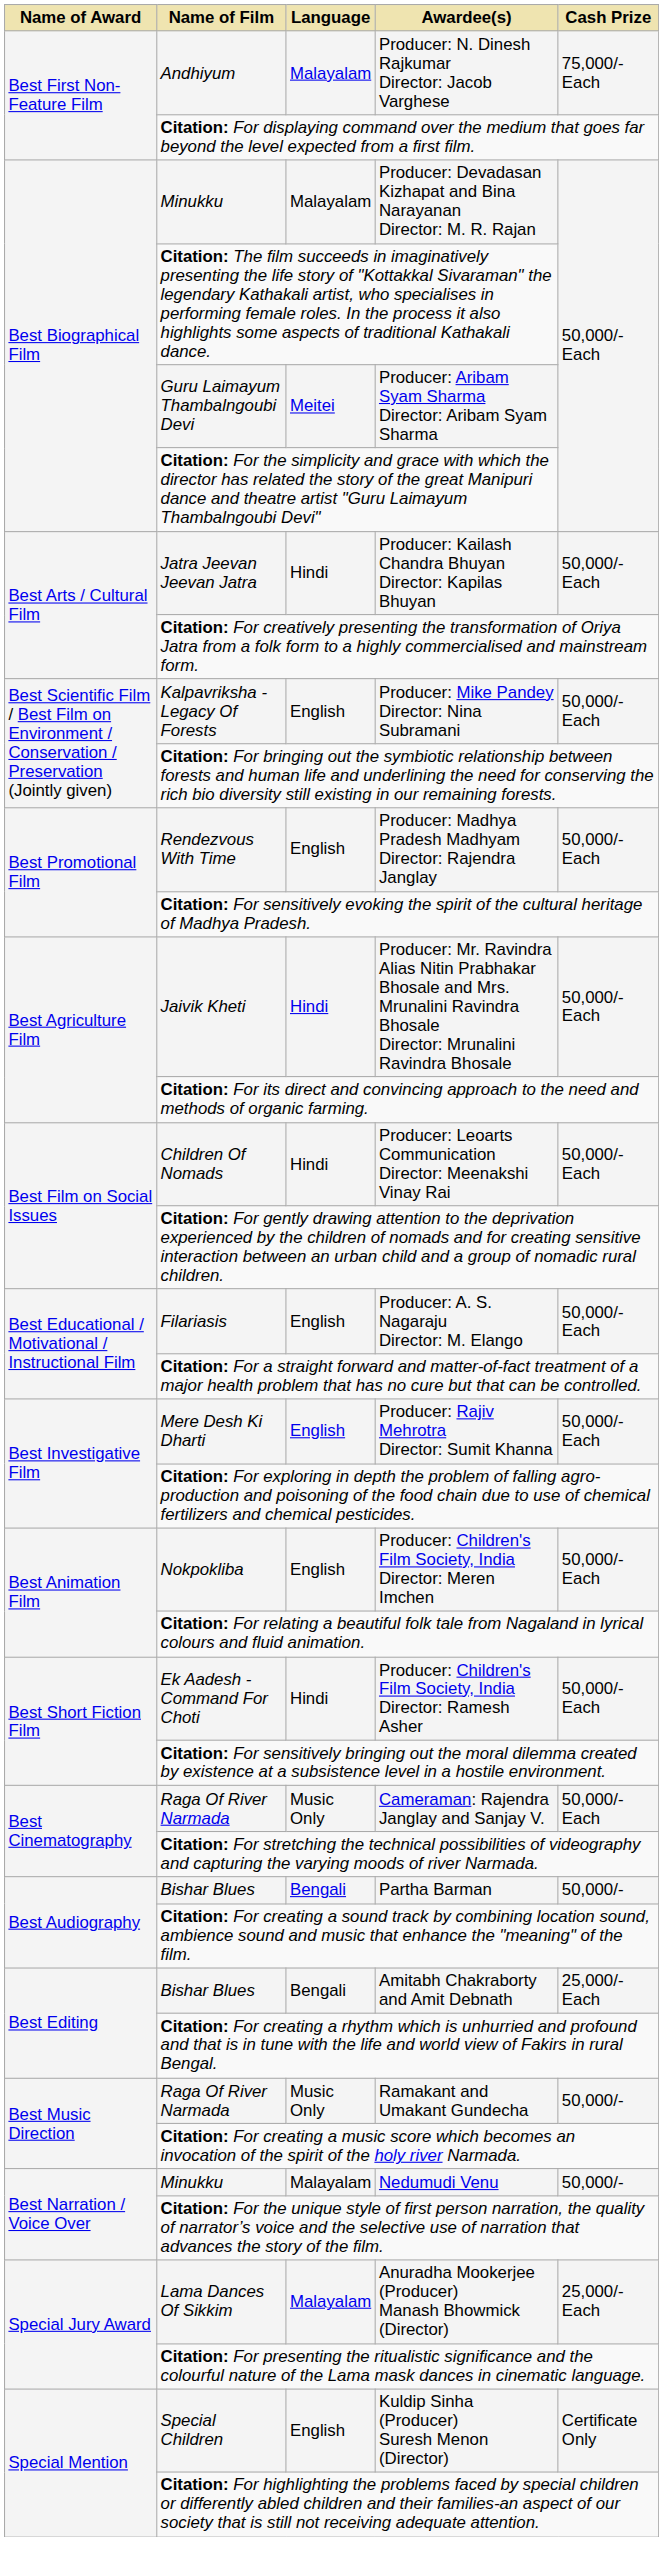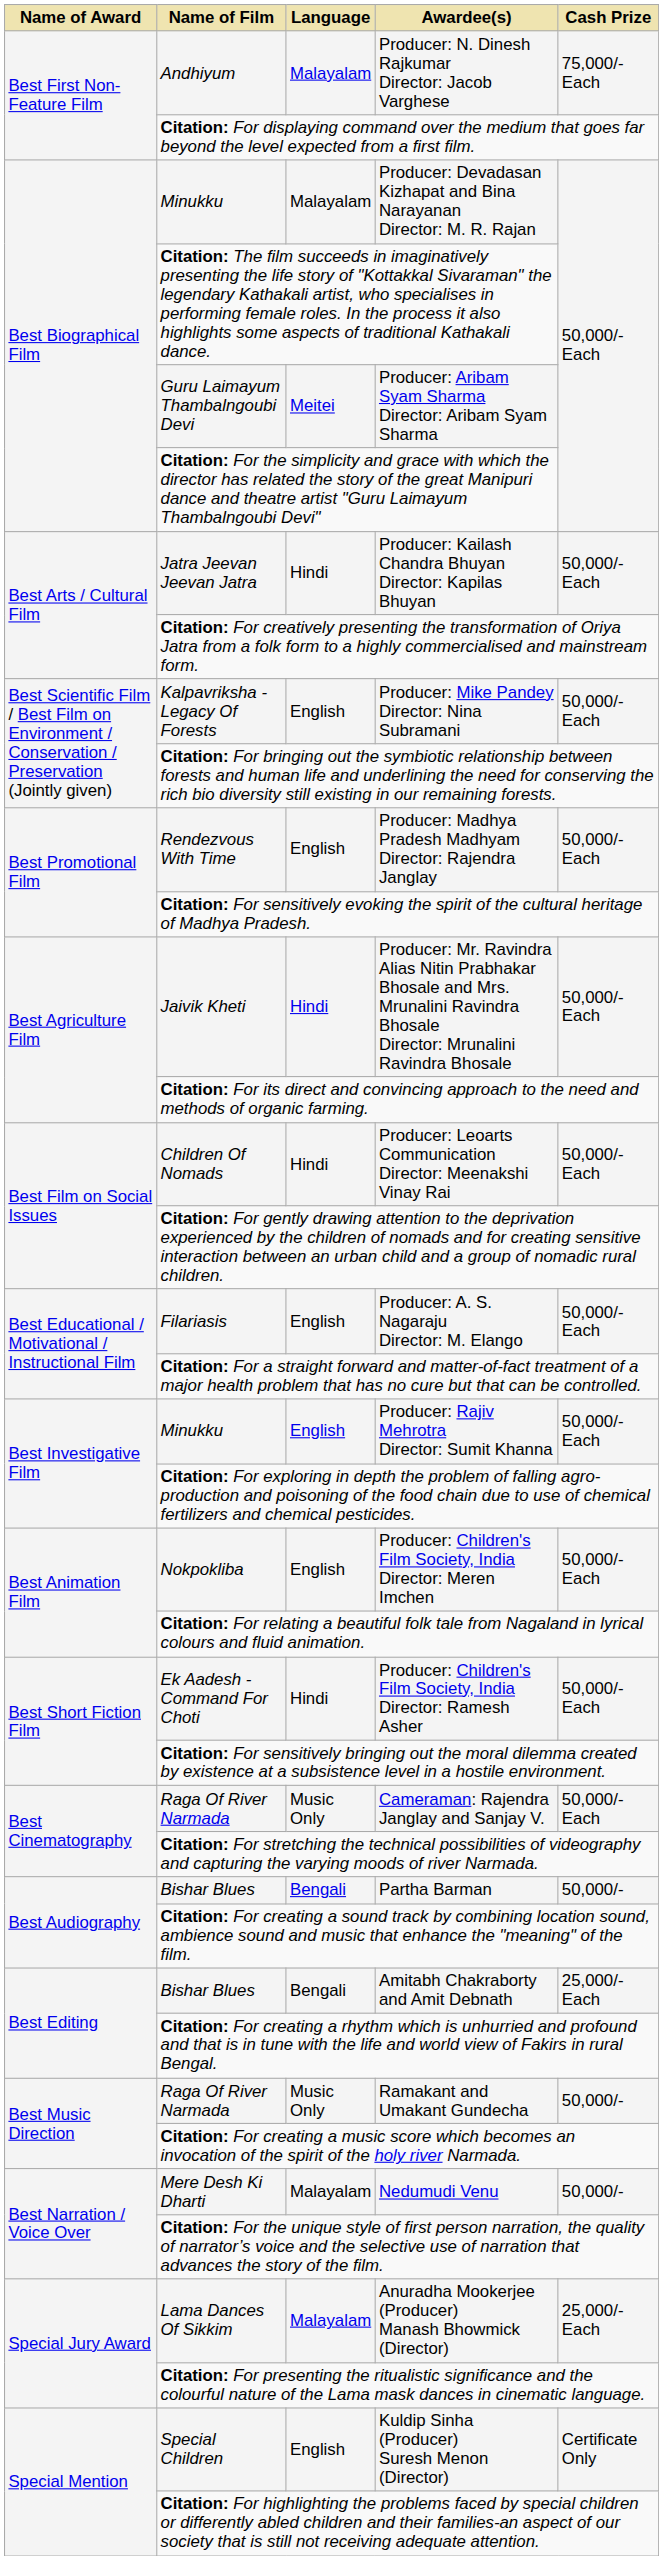 <table class="wikitable" style="width:100%;">
 <tr>
 <th style="background-color:#EFE4B0;width:24%;">Name of Award</th>
 <th style="background-color:#EFE4B0;width:20%;">Name of Film</th>
 <th style="background-color:#EFE4B0;width:10%;">Language</th>
 <th style="background-color:#EFE4B0;width:30%;">Awardee(s)</th>
 <th style="background-color:#EFE4B0;width:16%;">Cash Prize</th>
 </tr>
 <tr style="background-color:#F4F4F4">
 <td rowspan="2"><a href='#'>Best First Non-Feature Film</a></td>
 <td><em>Andhiyum</em></td>
 <td><a href='#'>Malayalam</a></td>
 <td>Producer: N. Dinesh Rajkumar<br>Director: Jacob Varghese</td>
 <td> 75,000/- Each</td>
 </tr>
 <tr style="background-color:#F9F9F9">
 <td colspan="4"><strong>Citation:</strong> <em>For displaying command over the medium that goes far beyond the level expected from a first film.</em></td>
 </tr>
 <tr style="background-color:#F4F4F4">
 <td rowspan="4"><a href='#'>Best Biographical Film</a></td>
 <td><em>Minukku</em></td>
 <td>Malayalam</td>
 <td>Producer: Devadasan Kizhapat and Bina Narayanan<br>Director: M. R. Rajan</td>
 <td rowspan="4"> 50,000/- Each</td>
 </tr>
 <tr style="background-color:#F9F9F9">
 <td colspan="3"><strong>Citation:</strong> <em>The film succeeds in imaginatively presenting the life story of "Kottakkal Sivaraman" the legendary Kathakali artist, who specialises in performing female roles. In the process it also highlights some aspects of traditional Kathakali dance.</em></td>
 </tr>
 <tr style="background-color:#F4F4F4">
 <td><em>Guru Laimayum Thambalngoubi Devi</em></td>
 <td><a href='#'>Meitei</a></td>
 <td>Producer: <a href='#'>Aribam Syam Sharma</a><br>Director: Aribam Syam Sharma</td>
 </tr>
 <tr style="background-color:#F9F9F9">
 <td colspan="3"><strong>Citation:</strong> <em>For the simplicity and grace with which the director has related the story of the great Manipuri dance and theatre artist "Guru Laimayum Thambalngoubi Devi"</em></td>
 </tr>
 <tr style="background-color:#F4F4F4">
 <td rowspan="2"><a href='#'>Best Arts / Cultural Film</a></td>
 <td><em>Jatra Jeevan Jeevan Jatra</em></td>
 <td>Hindi</td>
 <td>Producer: Kailash Chandra Bhuyan<br>Director: Kapilas Bhuyan</td>
 <td> 50,000/- Each</td>
 </tr>
 <tr style="background-color:#F9F9F9">
 <td colspan="4"><strong>Citation:</strong> <em>For creatively presenting the transformation of Oriya Jatra from a folk form to a highly commercialised and mainstream form.</em></td>
 </tr>
 <tr style="background-color:#F4F4F4">
 <td rowspan="2"><a href='#'>Best Scientific Film</a> / <a href='#'>Best Film on Environment / Conservation / Preservation</a> (Jointly given)</td>
 <td><em>Kalpavriksha - Legacy Of Forests</em></td>
 <td>English</td>
 <td>Producer: <a href='#'>Mike Pandey</a><br>Director: Nina Subramani</td>
 <td> 50,000/- Each</td>
 </tr>
 <tr style="background-color:#F9F9F9">
 <td colspan="4"><strong>Citation:</strong> <em>For bringing out the symbiotic relationship between forests and human life and underlining the need for conserving the rich bio diversity still existing in our remaining forests.</em></td>
 </tr>
 <tr style="background-color:#F4F4F4">
 <td rowspan="2"><a href='#'>Best Promotional Film</a></td>
 <td><em>Rendezvous With Time</em></td>
 <td>English</td>
 <td>Producer: Madhya Pradesh Madhyam<br>Director: Rajendra Janglay</td>
 <td> 50,000/- Each</td>
 </tr>
 <tr style="background-color:#F9F9F9">
 <td colspan="4"><strong>Citation:</strong> <em>For sensitively evoking the spirit of the cultural heritage of Madhya Pradesh.</em></td>
 </tr>
 <tr style="background-color:#F4F4F4">
 <td rowspan="2"><a href='#'>Best Agriculture Film</a></td>
 <td><em>Jaivik Kheti</em></td>
 <td><a href='#'>Hindi</a></td>
 <td>Producer: Mr. Ravindra Alias Nitin Prabhakar Bhosale and Mrs. Mrunalini Ravindra Bhosale<br>Director: Mrunalini Ravindra Bhosale</td>
 <td> 50,000/- Each</td>
 </tr>
 <tr style="background-color:#F9F9F9">
 <td colspan="4"><strong>Citation:</strong> <em>For its direct and convincing approach to the need and methods of organic farming.</em></td>
 </tr>
 <tr style="background-color:#F4F4F4">
 <td rowspan="2"><a href='#'>Best Film on Social Issues</a></td>
 <td><em>Children Of Nomads</em></td>
 <td>Hindi</td>
 <td>Producer: Leoarts Communication<br>Director: Meenakshi Vinay Rai</td>
 <td> 50,000/- Each</td>
 </tr>
 <tr style="background-color:#F9F9F9">
 <td colspan="4"><strong>Citation:</strong> <em>For gently drawing attention to the deprivation experienced by the children of nomads and for creating sensitive interaction between an urban child and a group of nomadic rural children.</em></td>
 </tr>
 <tr style="background-color:#F4F4F4">
 <td rowspan="2"><a href='#'>Best Educational / Motivational / Instructional Film</a></td>
 <td><em>Filariasis</em></td>
 <td>English</td>
 <td>Producer: A. S. Nagaraju<br>Director: M. Elango</td>
 <td> 50,000/- Each</td>
 </tr>
 <tr style="background-color:#F9F9F9">
 <td colspan="4"><strong>Citation:</strong> <em>For a straight forward and matter-of-fact treatment of a major health problem that has no cure but that can be controlled.</em></td>
 </tr>
 <tr style="background-color:#F4F4F4">
 <td rowspan="2"><a href='#'>Best Investigative Film</a></td>
-<td><em>Mere Desh Ki Dharti</em></td>
+<td><em>Minukku</em></td>
 <td><a href='#'>English</a></td>
 <td>Producer: <a href='#'>Rajiv Mehrotra</a><br>Director: Sumit Khanna</td>
 <td> 50,000/- Each</td>
 </tr>
 <tr style="background-color:#F9F9F9">
 <td colspan="4"><strong>Citation:</strong> <em>For exploring in depth the problem of falling agro-production and poisoning of the food chain due to use of chemical fertilizers and chemical pesticides.</em></td>
 </tr>
 <tr style="background-color:#F4F4F4">
 <td rowspan="2"><a href='#'>Best Animation Film</a></td>
 <td><em>Nokpokliba</em></td>
 <td>English</td>
 <td>Producer: <a href='#'>Children's Film Society, India</a><br>Director: Meren Imchen</td>
 <td> 50,000/- Each</td>
 </tr>
 <tr style="background-color:#F9F9F9">
 <td colspan="4"><strong>Citation:</strong> <em>For relating a beautiful folk tale from Nagaland in lyrical colours and fluid animation.</em></td>
 </tr>
 <tr style="background-color:#F4F4F4">
 <td rowspan="2"><a href='#'>Best Short Fiction Film</a></td>
 <td><em>Ek Aadesh - Command For Choti</em></td>
 <td>Hindi</td>
 <td>Producer: <a href='#'>Children's Film Society, India</a><br>Director: Ramesh Asher</td>
 <td> 50,000/- Each</td>
 </tr>
 <tr style="background-color:#F9F9F9">
 <td colspan="4"><strong>Citation:</strong> <em>For sensitively bringing out the moral dilemma created by existence at a subsistence level in a hostile environment.</em></td>
 </tr>
 <tr style="background-color:#F4F4F4">
 <td rowspan="2"><a href='#'>Best Cinematography</a></td>
 <td><em>Raga Of River <a href='#'>Narmada</a></em></td>
 <td>Music Only</td>
 <td><a href='#'>Cameraman</a>: Rajendra Janglay and Sanjay V.</td>
 <td> 50,000/- Each</td>
 </tr>
 <tr style="background-color:#F9F9F9">
 <td colspan="4"><strong>Citation:</strong> <em>For stretching the technical possibilities of videography and capturing the varying moods of river Narmada.</em></td>
 </tr>
 <tr style="background-color:#F4F4F4">
 <td rowspan="2"><a href='#'>Best Audiography</a></td>
 <td><em>Bishar Blues</em></td>
 <td><a href='#'>Bengali</a></td>
 <td>Partha Barman</td>
 <td> 50,000/-</td>
 </tr>
 <tr style="background-color:#F9F9F9">
 <td colspan="4"><strong>Citation:</strong> <em>For creating a sound track by combining location sound, ambience sound and music that enhance the "meaning" of the film.</em></td>
 </tr>
 <tr style="background-color:#F4F4F4">
 <td rowspan="2"><a href='#'>Best Editing</a></td>
 <td><em>Bishar Blues</em></td>
 <td>Bengali</td>
 <td>Amitabh Chakraborty and Amit Debnath</td>
 <td> 25,000/- Each</td>
 </tr>
 <tr style="background-color:#F9F9F9">
 <td colspan="4"><strong>Citation:</strong> <em>For creating a rhythm which is unhurried and profound and that is in tune with the life and world view of Fakirs in rural Bengal.</em></td>
 </tr>
 <tr style="background-color:#F4F4F4">
 <td rowspan="2"><a href='#'>Best Music Direction</a></td>
 <td><em>Raga Of River Narmada</em></td>
 <td>Music Only</td>
 <td>Ramakant and Umakant Gundecha</td>
 <td> 50,000/-</td>
 </tr>
 <tr style="background-color:#F9F9F9">
 <td colspan="4"><strong>Citation:</strong> <em>For creating a music score which becomes an invocation of the spirit of the <a href='#'>holy river</a> Narmada.</em></td>
 </tr>
 <tr style="background-color:#F4F4F4">
 <td rowspan="2"><a href='#'>Best Narration / Voice Over</a></td>
-<td><em>Minukku</em></td>
+<td><em>Mere Desh Ki Dharti</em></td>
 <td>Malayalam</td>
 <td><a href='#'>Nedumudi Venu</a></td>
 <td> 50,000/-</td>
 </tr>
 <tr style="background-color:#F9F9F9">
 <td colspan="4"><strong>Citation:</strong> <em>For the unique style of first person narration, the quality of narrator’s voice and the selective use of narration that advances the story of the film.</em></td>
 </tr>
 <tr style="background-color:#F4F4F4">
 <td rowspan="2"><a href='#'>Special Jury Award</a></td>
 <td><em>Lama Dances Of Sikkim</em></td>
 <td><a href='#'>Malayalam</a></td>
 <td>Anuradha Mookerjee (Producer)<br>Manash Bhowmick (Director)</td>
 <td> 25,000/- Each</td>
 </tr>
 <tr style="background-color:#F9F9F9">
 <td colspan="4"><strong>Citation:</strong> <em>For presenting the ritualistic significance and the colourful nature of the Lama mask dances in cinematic language.</em></td>
 </tr>
 <tr style="background-color:#F4F4F4">
 <td rowspan="2"><a href='#'>Special Mention</a></td>
 <td><em>Special Children</em></td>
 <td>English</td>
 <td>Kuldip Sinha (Producer)<br>Suresh Menon (Director)</td>
 <td>Certificate Only</td>
 </tr>
 <tr style="background-color:#F9F9F9">
 <td colspan="4"><strong>Citation:</strong> <em>For highlighting the problems faced by special children or differently abled children and their families-an aspect of our society that is still not receiving adequate attention.</em></td>
 </tr>
 </table>
